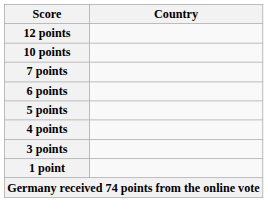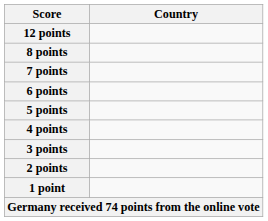 <table class="wikitable">
 <tr>
 <th scope="col" width="33%">Score</th>
 <th scope="col">Country</th>
 </tr>
 <tr>
 <th scope="row">12 points</th>
 <td></td>
 </tr>
 <tr>
-<th scope="row">10 points</th>
+<th scope="row">8 points</th>
 <td></td>
 </tr>
 <tr>
 <th scope="row">7 points</th>
 <td></td>
 </tr>
 <tr>
 <th scope="row">6 points</th>
 <td></td>
 </tr>
 <tr>
 <th scope="row">5 points</th>
 <td></td>
 </tr>
 <tr>
 <th scope="row">4 points</th>
 <td></td>
 </tr>
 <tr>
 <th scope="row">3 points</th>
 <td></td>
 </tr>
 <tr>
+<th scope="row">2 points</th>
+<td></td>
+</tr>
+<tr>
 <th scope="row">1 point</th>
 <td></td>
 </tr>
 <tr>
 <th colspan="2">Germany received 74 points from the online vote</th>
 </tr>
 </table>
